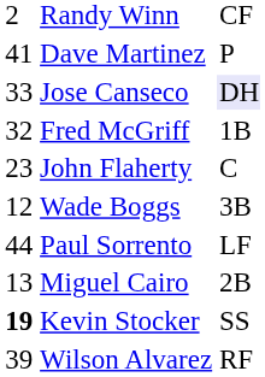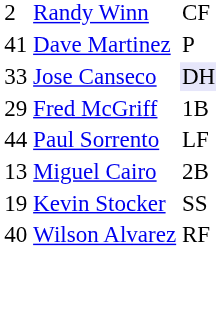 <table>
 <tr>
 <td>2</td>
 <td><a href='#'>Randy Winn</a></td>
 <td>CF</td>
 </tr>
 <tr>
 <td>41</td>
 <td><a href='#'>Dave Martinez</a></td>
 <td>P</td>
 </tr>
 <tr>
 <td>33</td>
 <td><a href='#'>Jose Canseco</a></td>
 <td style="background: lavender;">DH</td>
 </tr>
 <tr>
-<td>32</td>
+<td>29</td>
 <td><a href='#'>Fred McGriff</a></td>
 <td>1B</td>
-</tr>
-<tr>
-<td>23</td>
-<td><a href='#'>John Flaherty</a></td>
-<td>C</td>
-</tr>
-<tr>
-<td>12</td>
-<td><a href='#'>Wade Boggs</a></td>
-<td>3B</td>
 </tr>
 <tr>
 <td>44</td>
 <td><a href='#'>Paul Sorrento</a></td>
 <td>LF</td>
 </tr>
 <tr>
 <td>13</td>
 <td><a href='#'>Miguel Cairo</a></td>
 <td>2B</td>
 </tr>
 <tr>
-<td><strong>19</strong></td>
+<td>19</td>
 <td><a href='#'>Kevin Stocker</a></td>
 <td>SS</td>
 </tr>
 <tr>
-<td>39</td>
+<td>40</td>
 <td><a href='#'>Wilson Alvarez</a></td>
 <td>RF</td>
 </tr>
 </table>
